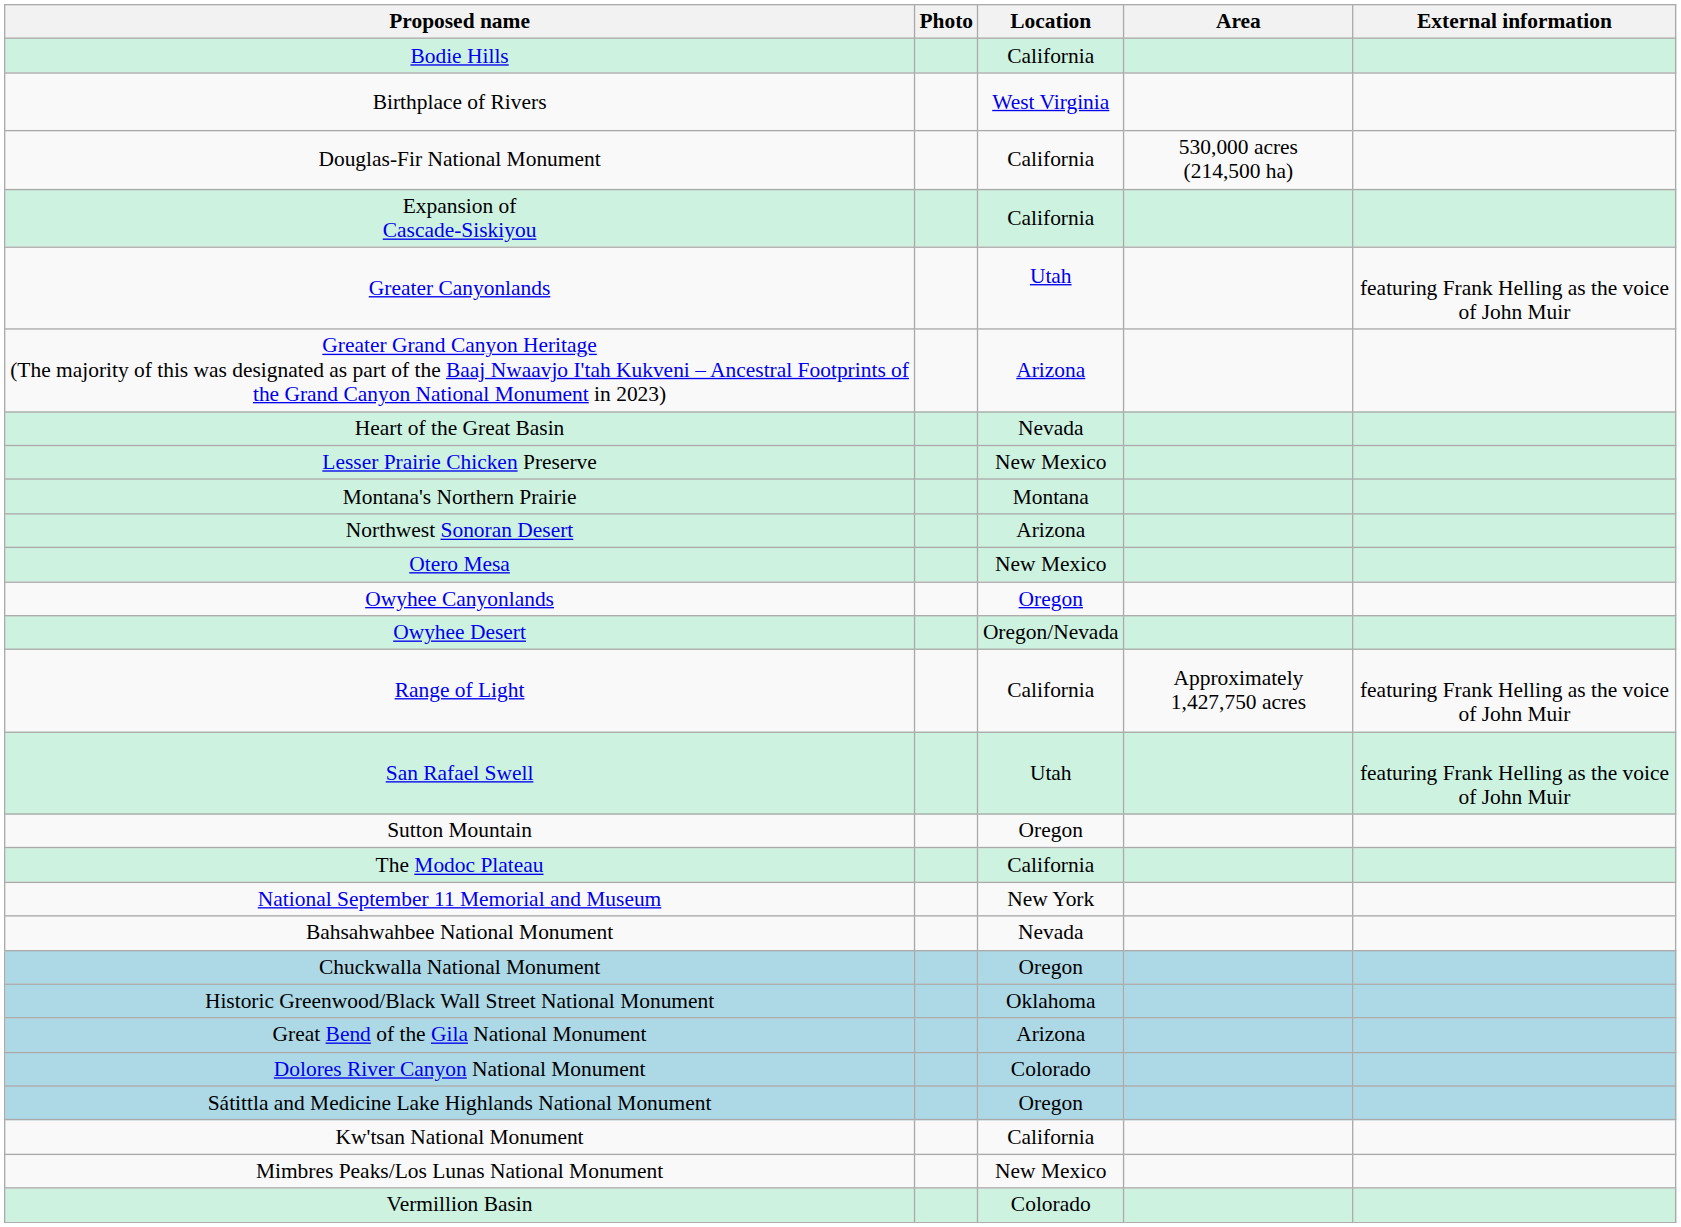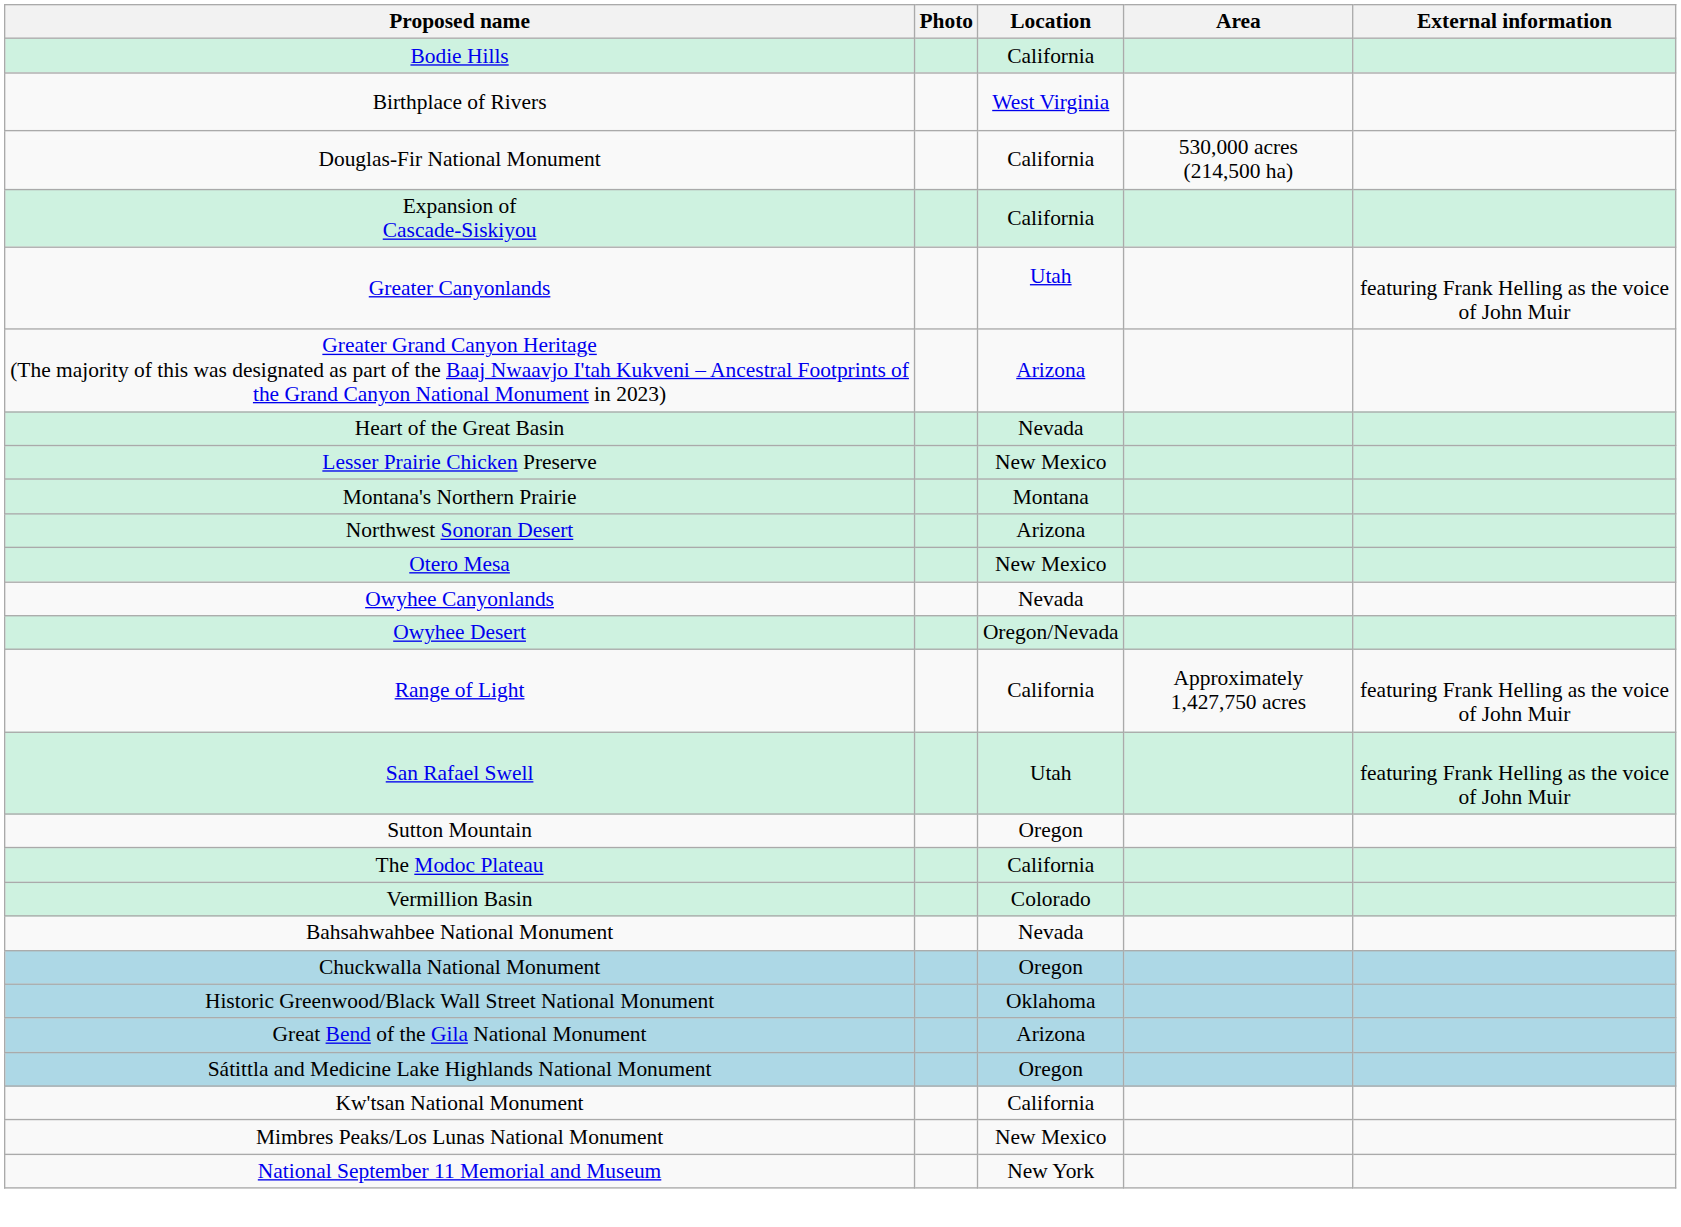 <table class="wikitable sortable" style="text-align:center">
 <tr>
 <th scope="col">Proposed name</th>
 <th scope="col" class="unsortable">Photo</th>
 <th scope="col">Location</th>
 <th scope="col">Area </th>
 <th scope="col" class="unsortable">External information</th>
 </tr>
 <tr style="background: #CEF2E0">
 <td><a href='#'>Bodie Hills</a></td>
 <td></td>
 <td>California</td>
 <td></td>
 <td></td>
 </tr>
 <tr>
 <td>Birthplace of Rivers</td>
 <td></td>
 <td><a href='#'>West Virginia</a> <br> </td>
 <td></td>
 <td> <br>  <br> </td>
 </tr>
 <tr>
 <td>Douglas-Fir National Monument</td>
 <td></td>
 <td>California</td>
 <td>530,000 acres<br>(214,500 ha)</td>
 <td></td>
 </tr>
 <tr style="background: #CEF2E0">
 <td>Expansion of <br> <a href='#'>Cascade-Siskiyou</a></td>
 <td></td>
 <td>California</td>
 <td></td>
 <td></td>
 </tr>
 <tr>
 <td><a href='#'>Greater Canyonlands</a></td>
 <td></td>
 <td><a href='#'>Utah</a> <br>  <br> </td>
 <td></td>
 <td><br> featuring Frank Helling as the voice of John Muir</td>
 </tr>
 <tr>
 <td><a href='#'>Greater Grand Canyon Heritage</a><br>(The majority of this was designated as part of the <a href='#'>Baaj Nwaavjo I'tah Kukveni – Ancestral Footprints of the Grand Canyon National Monument</a> in 2023)</td>
 <td></td>
 <td><a href='#'>Arizona</a> <br> </td>
 <td></td>
 <td> <br> </td>
 </tr>
 <tr style="background: #CEF2E0">
 <td>Heart of the Great Basin</td>
 <td></td>
 <td>Nevada</td>
 <td></td>
 <td></td>
 </tr>
 <tr style="background: #CEF2E0">
 <td><a href='#'>Lesser Prairie Chicken</a> Preserve</td>
 <td></td>
 <td>New Mexico</td>
 <td></td>
 <td></td>
 </tr>
 <tr style="background: #CEF2E0">
 <td>Montana's Northern Prairie</td>
 <td></td>
 <td>Montana</td>
 <td></td>
 <td></td>
 </tr>
 <tr style="background: #CEF2E0">
 <td>Northwest <a href='#'>Sonoran Desert</a></td>
 <td></td>
 <td>Arizona</td>
 <td></td>
 <td></td>
 </tr>
 <tr style="background: #CEF2E0">
 <td><a href='#'>Otero Mesa</a></td>
 <td></td>
 <td>New Mexico</td>
 <td></td>
 <td></td>
 </tr>
 <tr>
 <td><a href='#'>Owyhee Canyonlands</a></td>
 <td></td>
-<td><a href='#'>Oregon</a></td>
+<td>Nevada</td>
 <td></td>
 <td></td>
 </tr>
 <tr style="background: #CEF2E0">
 <td><a href='#'>Owyhee Desert</a></td>
 <td></td>
 <td>Oregon/Nevada</td>
 <td></td>
 <td></td>
 </tr>
 <tr>
 <td><a href='#'>Range of Light</a></td>
 <td></td>
 <td>California</td>
 <td>Approximately 1,427,750 acres</td>
 <td><br> featuring Frank Helling as the voice of John Muir</td>
 </tr>
 <tr style="background: #CEF2E0">
 <td> <a href='#'>San Rafael Swell</a></td>
 <td></td>
 <td>Utah</td>
 <td></td>
 <td><br> featuring Frank Helling as the voice of John Muir</td>
 </tr>
 <tr>
 <td>Sutton Mountain</td>
 <td></td>
 <td>Oregon</td>
 <td></td>
 <td></td>
 </tr>
 <tr style="background: #CEF2E0">
 <td>The <a href='#'>Modoc Plateau</a></td>
 <td></td>
 <td>California</td>
 <td></td>
 <td></td>
 </tr>
-<tr>
-<td><a href='#'>National September 11 Memorial and Museum</a></td>
+<tr style="background: #CEF2E0">
+<td>Vermillion Basin</td>
 <td></td>
-<td>New York</td>
+<td>Colorado</td>
 <td></td>
 <td></td>
 </tr>
 <tr>
 <td>Bahsahwahbee National Monument</td>
 <td></td>
 <td>Nevada</td>
 <td></td>
 <td></td>
 </tr>
 <tr style="background: #add8e6">
 <td>Chuckwalla National Monument</td>
 <td></td>
 <td>Oregon</td>
 <td></td>
 <td></td>
 </tr>
 <tr style="background: #add8e6">
 <td>Historic Greenwood/Black Wall Street National Monument</td>
 <td></td>
 <td>Oklahoma</td>
 <td></td>
 <td></td>
 </tr>
 <tr style="background: #add8e6">
 <td>Great <a href='#'>Bend</a> of the <a href='#'>Gila</a> National Monument</td>
 <td></td>
 <td>Arizona <br> </td>
 <td></td>
 <td></td>
 </tr>
 <tr style="background: #add8e6">
-<td><a href='#'>Dolores River Canyon</a> National Monument</td>
-<td></td>
-<td>Colorado <br> </td>
-<td></td>
-<td></td>
-</tr>
-<tr style="background: #add8e6">
 <td>Sátittla and Medicine Lake Highlands National Monument</td>
 <td></td>
 <td>Oregon</td>
 <td></td>
 <td></td>
 </tr>
 <tr>
 <td>Kw'tsan National Monument</td>
 <td></td>
 <td>California</td>
 <td></td>
 <td></td>
 </tr>
 <tr>
 <td>Mimbres Peaks/Los Lunas National Monument</td>
 <td></td>
 <td>New Mexico</td>
 <td></td>
 <td></td>
 </tr>
-<tr style="background: #CEF2E0">
-<td>Vermillion Basin</td>
+<tr>
+<td><a href='#'>National September 11 Memorial and Museum</a></td>
 <td></td>
-<td>Colorado</td>
+<td>New York</td>
 <td></td>
 <td></td>
 </tr>
 </table>
